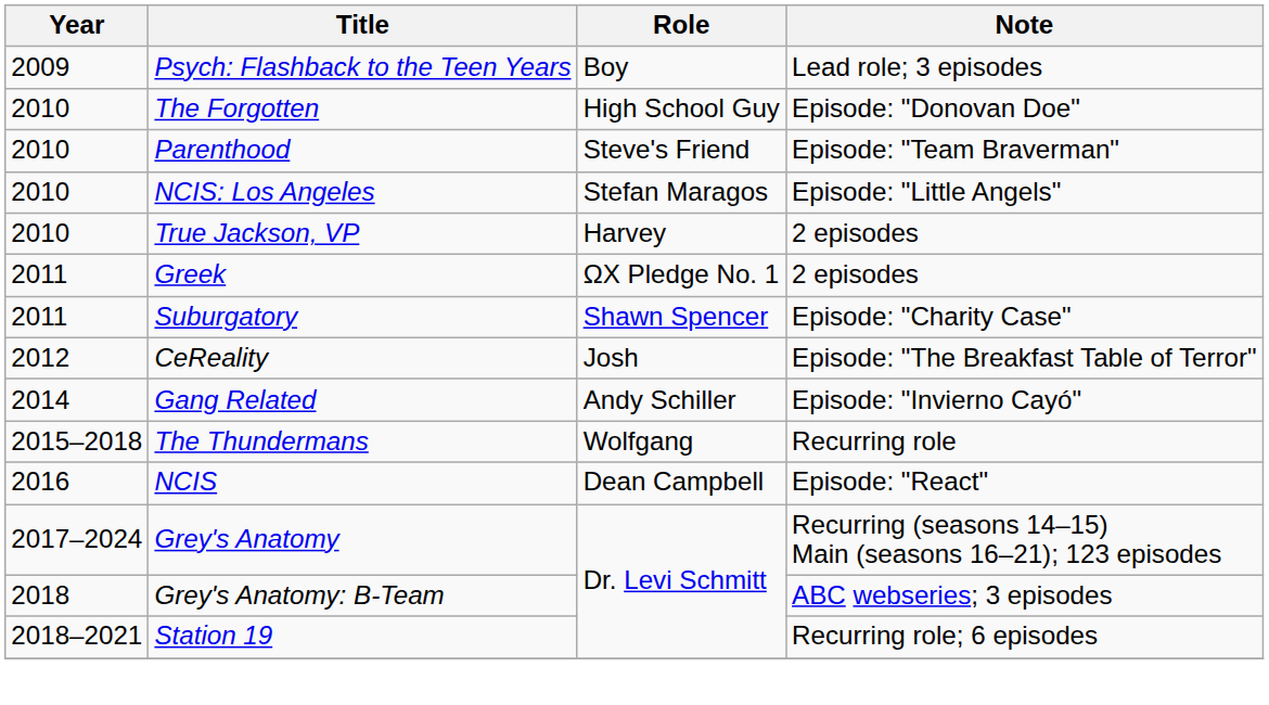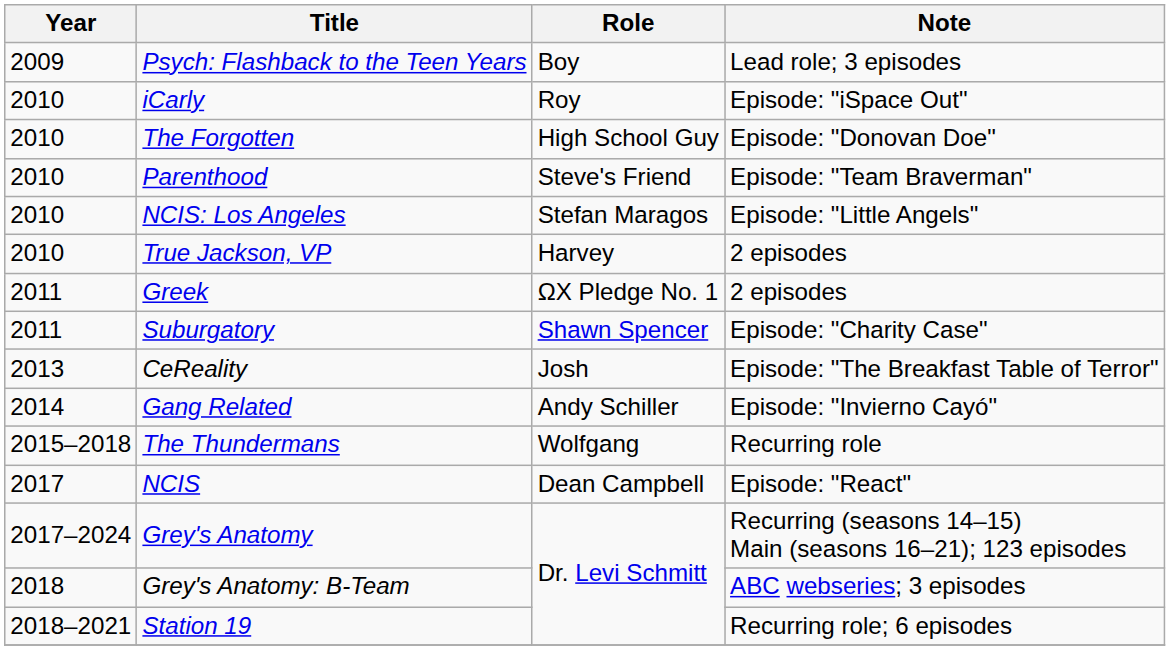 <table class="wikitable">
 <tr>
 <th>Year</th>
 <th>Title</th>
 <th>Role</th>
 <th>Note</th>
 </tr>
 <tr>
 <td>2009</td>
 <td><em><a href='#'>Psych: Flashback to the Teen Years</a></em></td>
 <td>Boy</td>
 <td>Lead role; 3 episodes</td>
+</tr>
+<tr>
+<td>2010</td>
+<td><em><a href='#'>iCarly</a></em></td>
+<td>Roy</td>
+<td>Episode: "iSpace Out"</td>
 </tr>
 <tr>
 <td>2010</td>
 <td><em><a href='#'>The Forgotten</a></em></td>
 <td>High School Guy</td>
 <td>Episode: "Donovan Doe"</td>
 </tr>
 <tr>
 <td>2010</td>
 <td><em><a href='#'>Parenthood</a></em></td>
 <td>Steve's Friend</td>
 <td>Episode: "Team Braverman"</td>
 </tr>
 <tr>
 <td>2010</td>
 <td><em><a href='#'>NCIS: Los Angeles</a></em></td>
 <td>Stefan Maragos</td>
 <td>Episode: "Little Angels"</td>
 </tr>
 <tr>
 <td>2010</td>
 <td><em><a href='#'>True Jackson, VP</a></em></td>
 <td>Harvey</td>
 <td>2 episodes</td>
 </tr>
 <tr>
 <td>2011</td>
 <td><em><a href='#'>Greek</a></em></td>
 <td>ΩX Pledge No. 1</td>
 <td>2 episodes</td>
 </tr>
 <tr>
 <td>2011</td>
 <td><em><a href='#'>Suburgatory</a></em></td>
 <td><a href='#'>Shawn Spencer</a></td>
 <td>Episode: "Charity Case"</td>
 </tr>
 <tr>
-<td>2012</td>
+<td>2013</td>
 <td><em>CeReality</em></td>
 <td>Josh</td>
 <td>Episode: "The Breakfast Table of Terror"</td>
 </tr>
 <tr>
 <td>2014</td>
 <td><em><a href='#'>Gang Related</a></em></td>
 <td>Andy Schiller</td>
 <td>Episode: "Invierno Cayó"</td>
 </tr>
 <tr>
 <td>2015–2018</td>
 <td><em><a href='#'>The Thundermans</a></em></td>
 <td>Wolfgang</td>
 <td>Recurring role</td>
 </tr>
 <tr>
-<td>2016</td>
+<td>2017</td>
 <td><em><a href='#'>NCIS</a></em></td>
 <td>Dean Campbell</td>
 <td>Episode: "React"</td>
 </tr>
 <tr>
 <td>2017–2024</td>
 <td><em><a href='#'>Grey's Anatomy</a></em></td>
 <td rowspan="3">Dr. <a href='#'>Levi Schmitt</a></td>
 <td>Recurring (seasons 14–15)<br>Main (seasons 16–21); 123 episodes</td>
 </tr>
 <tr>
 <td>2018</td>
 <td><em>Grey's Anatomy: B-Team</em></td>
 <td><a href='#'>ABC</a> <a href='#'>webseries</a>; 3 episodes</td>
 </tr>
 <tr>
 <td>2018–2021</td>
 <td><em><a href='#'>Station 19</a></em></td>
 <td>Recurring role; 6 episodes</td>
 </tr>
 <tr>
 </tr>
 </table>
